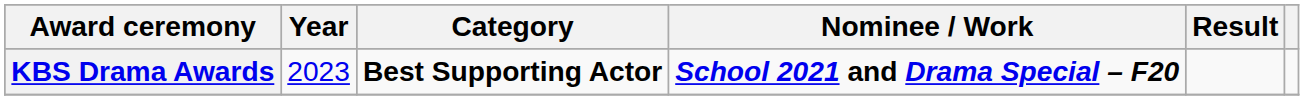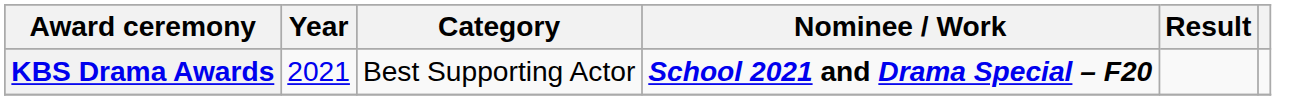 <table class="wikitable plainrowheaders sortable">
 <tr>
 <th scope="col">Award ceremony</th>
 <th scope="col">Year</th>
 <th scope="col">Category</th>
 <th scope="col">Nominee / Work</th>
 <th scope="col">Result</th>
 <th scope="col" class="unsortable"></th>
 </tr>
 <tr>
 <th scope="row"  rowspan="1"><a href='#'>KBS Drama Awards</a></th>
-<td rowspan="1"><a href='#'>2023</a></td>
-<td><strong>Best Supporting Actor</strong></td>
+<td rowspan="1"><a href='#'>2021</a></td>
+<td>Best Supporting Actor</td>
 <td><strong><em><a href='#'>School 2021</a></em> and <em><a href='#'>Drama Special</a> – F20</em></strong></td>
 <td></td>
 <td></td>
 </tr>
 <tr>
 </tr>
 </table>
